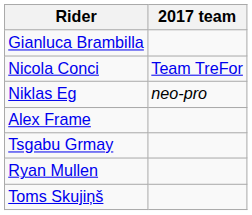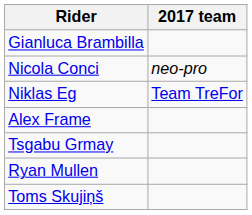 <table class="wikitable">
 <tr>
 <th>Rider</th>
 <th>2017 team</th>
 </tr>
 <tr>
 <td><a href='#'>Gianluca Brambilla</a></td>
 <td></td>
 </tr>
 <tr>
 <td><a href='#'>Nicola Conci</a></td>
-<td><a href='#'>Team TreFor</a></td>
+<td><em>neo-pro</em></td>
 </tr>
 <tr>
 <td><a href='#'>Niklas Eg</a></td>
-<td><em>neo-pro</em></td>
+<td><a href='#'>Team TreFor</a></td>
 </tr>
 <tr>
 <td><a href='#'>Alex Frame</a></td>
 <td></td>
 </tr>
 <tr>
 <td><a href='#'>Tsgabu Grmay</a></td>
 <td></td>
 </tr>
 <tr>
 <td><a href='#'>Ryan Mullen</a></td>
 <td></td>
 </tr>
 <tr>
 <td><a href='#'>Toms Skujiņš</a></td>
 <td></td>
 </tr>
 </table>
